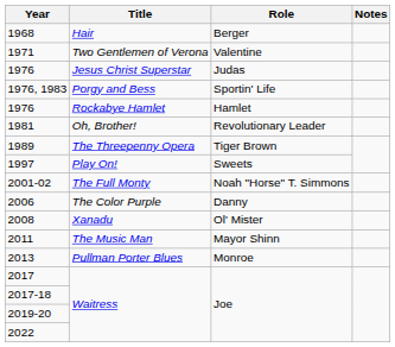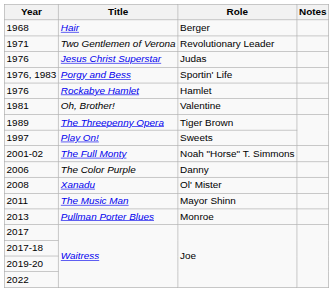 <table class="wikitable sortable">
 <tr>
 <th>Year</th>
 <th>Title</th>
 <th>Role</th>
 <th class="unsortable">Notes</th>
 </tr>
 <tr>
 <td>1968</td>
 <td><em><a href='#'>Hair</a></em></td>
 <td>Berger</td>
 <td></td>
 </tr>
 <tr>
 <td>1971</td>
 <td><em>Two Gentlemen of Verona</em></td>
-<td>Valentine</td>
+<td>Revolutionary Leader</td>
 <td></td>
 </tr>
 <tr>
 <td>1976</td>
 <td><em><a href='#'>Jesus Christ Superstar</a></em></td>
 <td>Judas</td>
 <td></td>
 </tr>
 <tr>
 <td>1976, 1983</td>
 <td><em><a href='#'>Porgy and Bess</a></em></td>
 <td>Sportin' Life</td>
 <td></td>
 </tr>
 <tr>
 <td>1976</td>
 <td><em><a href='#'>Rockabye Hamlet</a></em></td>
 <td>Hamlet</td>
 <td></td>
 </tr>
 <tr>
 <td>1981</td>
 <td><em>Oh, Brother!</em></td>
-<td>Revolutionary Leader</td>
+<td>Valentine</td>
 <td></td>
 </tr>
 <tr>
 <td>1989</td>
 <td><em><a href='#'>The Threepenny Opera</a></em></td>
 <td>Tiger Brown</td>
 <td rowspan=2></td>
 </tr>
 <tr>
 <td>1997</td>
 <td><em><a href='#'>Play On!</a></em></td>
 <td>Sweets</td>
 </tr>
 <tr>
 <td>2001-02</td>
 <td><em><a href='#'>The Full Monty</a></em></td>
 <td>Noah "Horse" T. Simmons</td>
 <td></td>
 </tr>
 <tr>
 <td>2006</td>
 <td><em>The Color Purple</em></td>
 <td>Danny</td>
 <td></td>
 </tr>
 <tr>
 <td>2008</td>
 <td><em><a href='#'>Xanadu</a></em></td>
 <td>Ol' Mister</td>
 <td></td>
 </tr>
 <tr>
 <td>2011</td>
 <td><em><a href='#'>The Music Man</a></em></td>
 <td>Mayor Shinn</td>
 <td></td>
 </tr>
 <tr>
 <td>2013</td>
 <td><em><a href='#'>Pullman Porter Blues</a></em></td>
 <td>Monroe</td>
 <td></td>
 </tr>
 <tr>
 <td>2017</td>
 <td rowspan=4><em><a href='#'>Waitress</a></em></td>
 <td rowspan=4>Joe</td>
 <td rowspan=4></td>
 </tr>
 <tr>
 <td>2017-18</td>
 </tr>
 <tr>
 <td>2019-20</td>
 </tr>
 <tr>
 <td>2022</td>
 </tr>
 </table>
